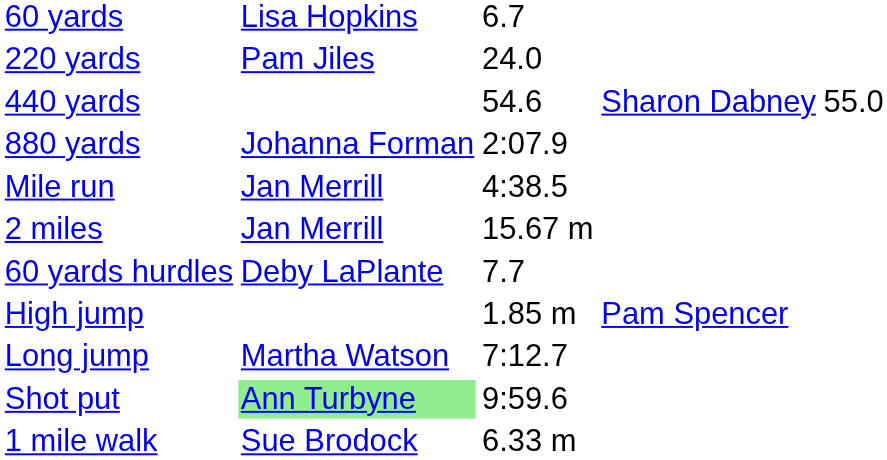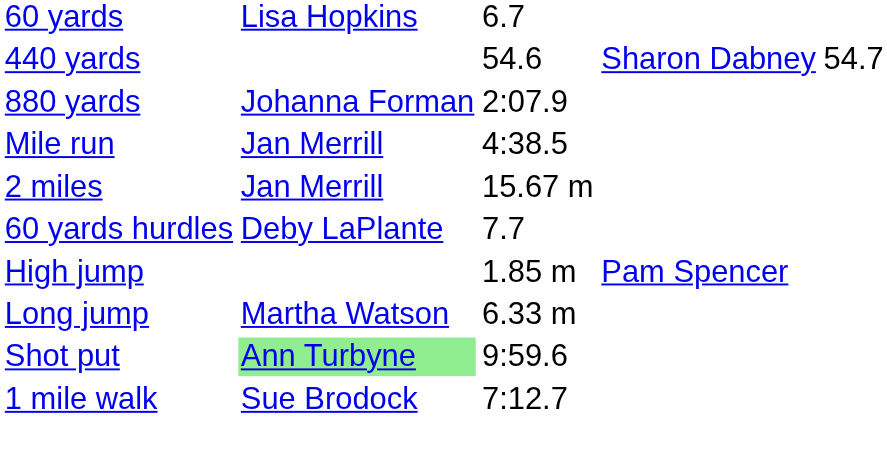 <table>
 <tr>
 <td><a href='#'>60 yards</a></td>
 <td><a href='#'>Lisa Hopkins</a></td>
 <td>6.7</td>
 <td></td>
 <td></td>
 <td></td>
 <td></td>
 </tr>
 <tr>
-<td><a href='#'>220 yards</a></td>
-<td><a href='#'>Pam Jiles</a></td>
-<td>24.0</td>
-<td></td>
-<td></td>
-<td></td>
-<td></td>
-</tr>
-<tr>
 <td><a href='#'>440 yards</a></td>
 <td></td>
 <td>54.6</td>
 <td><a href='#'>Sharon Dabney</a></td>
-<td>55.0</td>
+<td>54.7</td>
 <td></td>
 <td></td>
 </tr>
 <tr>
 <td><a href='#'>880 yards</a></td>
 <td><a href='#'>Johanna Forman</a></td>
 <td>2:07.9</td>
 <td></td>
 <td></td>
 <td></td>
 <td></td>
 </tr>
 <tr>
 <td><a href='#'>Mile run</a></td>
 <td><a href='#'>Jan Merrill</a></td>
 <td>4:38.5</td>
 <td></td>
 <td></td>
 <td></td>
 <td></td>
 </tr>
 <tr>
 <td><a href='#'>2 miles</a></td>
 <td><a href='#'>Jan Merrill</a></td>
 <td>15.67 m</td>
 <td></td>
 <td></td>
 <td></td>
 <td></td>
 </tr>
 <tr>
 <td><a href='#'>60 yards hurdles</a></td>
 <td><a href='#'>Deby LaPlante</a></td>
 <td>7.7</td>
 <td></td>
 <td></td>
 <td></td>
 <td></td>
 </tr>
 <tr>
 <td><a href='#'>High jump</a></td>
 <td></td>
 <td>1.85 m</td>
 <td><a href='#'>Pam Spencer</a></td>
 <td></td>
 <td></td>
 <td></td>
 </tr>
 <tr>
 <td><a href='#'>Long jump</a></td>
 <td><a href='#'>Martha Watson</a></td>
-<td>7:12.7</td>
+<td>6.33 m</td>
 <td></td>
 <td></td>
 <td></td>
 <td></td>
 </tr>
 <tr>
 <td><a href='#'>Shot put</a></td>
 <td style="background: lightgreen;"><a href='#'>Ann Turbyne</a></td>
 <td>9:59.6</td>
 <td></td>
 <td></td>
 <td></td>
 <td></td>
 </tr>
 <tr>
 <td><a href='#'>1 mile walk</a></td>
 <td><a href='#'>Sue Brodock</a></td>
-<td>6.33 m</td>
+<td>7:12.7</td>
 <td></td>
 <td></td>
 <td></td>
 <td></td>
 </tr>
 </table>
